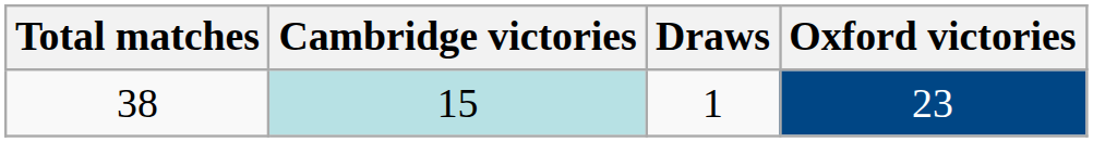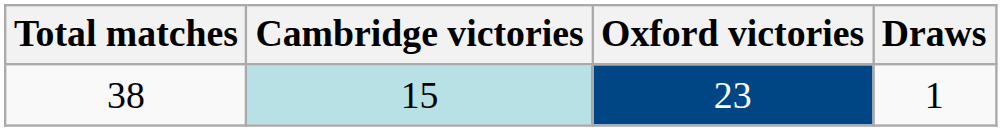 <table class="wikitable">
 <tr>
 <th>Total matches</th>
 <th>Cambridge victories</th>
+<th>Oxford victories</th>
 <th>Draws</th>
-<th>Oxford victories</th>
 </tr>
 <tr style="text-align:center;">
 <td style="color:#000;">38</td>
 <td style="background:#B7E1E4; color:#000;">15</td>
+<td style="background:#004685; color:white">23</td>
 <td style="color:#000;">1</td>
-<td style="background:#004685; color:white">23</td>
 </tr>
 </table>
